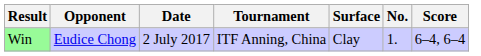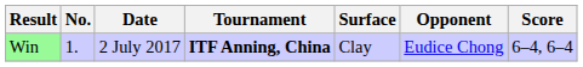 <table class="sortable wikitable" style=font-size:97%>
 <tr>
 <th>Result</th>
-<th>Opponent</th>
+<th>No.</th>
 <th>Date</th>
 <th>Tournament</th>
 <th>Surface</th>
-<th>No.</th>
+<th>Opponent</th>
 <th>Score</th>
 </tr>
 <tr style="background:#ccccff;">
 <td style="background:#98fb98;">Win</td>
+<td>1.</td>
+<td>2 July 2017</td>
+<td><strong>ITF Anning, China</strong></td>
+<td>Clay</td>
 <td> <a href='#'>Eudice Chong</a></td>
-<td>2 July 2017</td>
-<td>ITF Anning, China</td>
-<td>Clay</td>
-<td>1.</td>
 <td>6–4, 6–4</td>
 </tr>
 </table>
